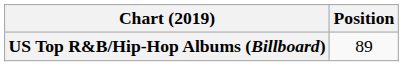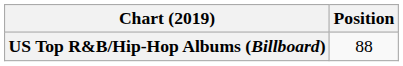 <table class="wikitable plainrowheaders" style="text-align:center">
 <tr>
 <th scope="col">Chart (2019)</th>
 <th scope="col">Position</th>
 </tr>
 <tr>
 <th scope="row">US Top R&B/Hip-Hop Albums (<em>Billboard</em>)</th>
-<td>89</td>
+<td>88</td>
 </tr>
 </table>
